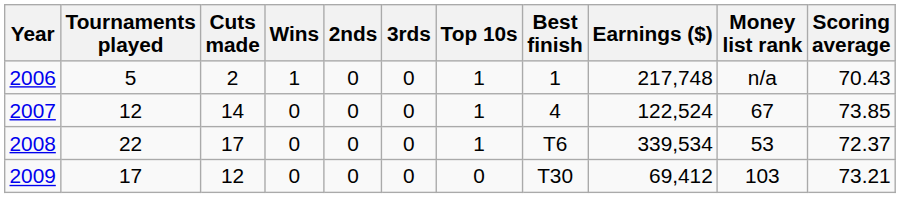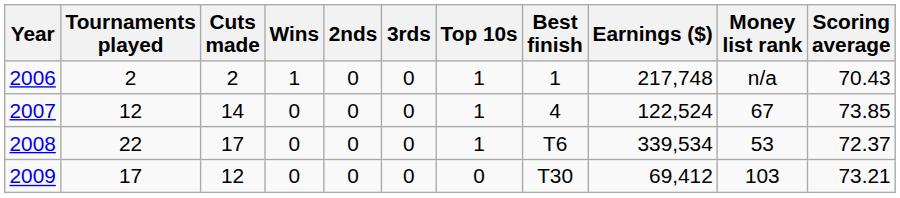 <table class="wikitable" style="font-size:95%;">
 <tr>
 <th>Year</th>
 <th>Tournaments<br>played</th>
 <th>Cuts<br>made</th>
 <th>Wins</th>
 <th>2nds</th>
 <th>3rds</th>
 <th>Top 10s</th>
 <th>Best<br>finish</th>
 <th>Earnings ($)</th>
 <th>Money<br>list rank</th>
 <th>Scoring<br>average</th>
 </tr>
 <tr>
 <td align="center"><a href='#'>2006</a></td>
-<td align="center">5</td>
+<td align="center">2</td>
 <td align="center">2</td>
 <td align="center">1</td>
 <td align="center">0</td>
 <td align="center">0</td>
 <td align="center">1</td>
 <td align="center">1</td>
 <td align="right">217,748</td>
 <td align="center">n/a</td>
 <td align="right">70.43</td>
 </tr>
 <tr>
 <td align="center"><a href='#'>2007</a></td>
 <td align="center">12</td>
 <td align="center">14</td>
 <td align="center">0</td>
 <td align="center">0</td>
 <td align="center">0</td>
 <td align="center">1</td>
 <td align="center">4</td>
 <td align="right">122,524</td>
 <td align="center">67</td>
 <td align="right">73.85</td>
 </tr>
 <tr>
 <td align="center"><a href='#'>2008</a></td>
 <td align="center">22</td>
 <td align="center">17</td>
 <td align="center">0</td>
 <td align="center">0</td>
 <td align="center">0</td>
 <td align="center">1</td>
 <td align="center">T6</td>
 <td align="right">339,534</td>
 <td align="center">53</td>
 <td align="right">72.37</td>
 </tr>
 <tr>
 <td align="center"><a href='#'>2009</a></td>
 <td align="center">17</td>
 <td align="center">12</td>
 <td align="center">0</td>
 <td align="center">0</td>
 <td align="center">0</td>
 <td align="center">0</td>
 <td align="center">T30</td>
 <td align="right">69,412</td>
 <td align="center">103</td>
 <td align="right">73.21</td>
 </tr>
 </table>
